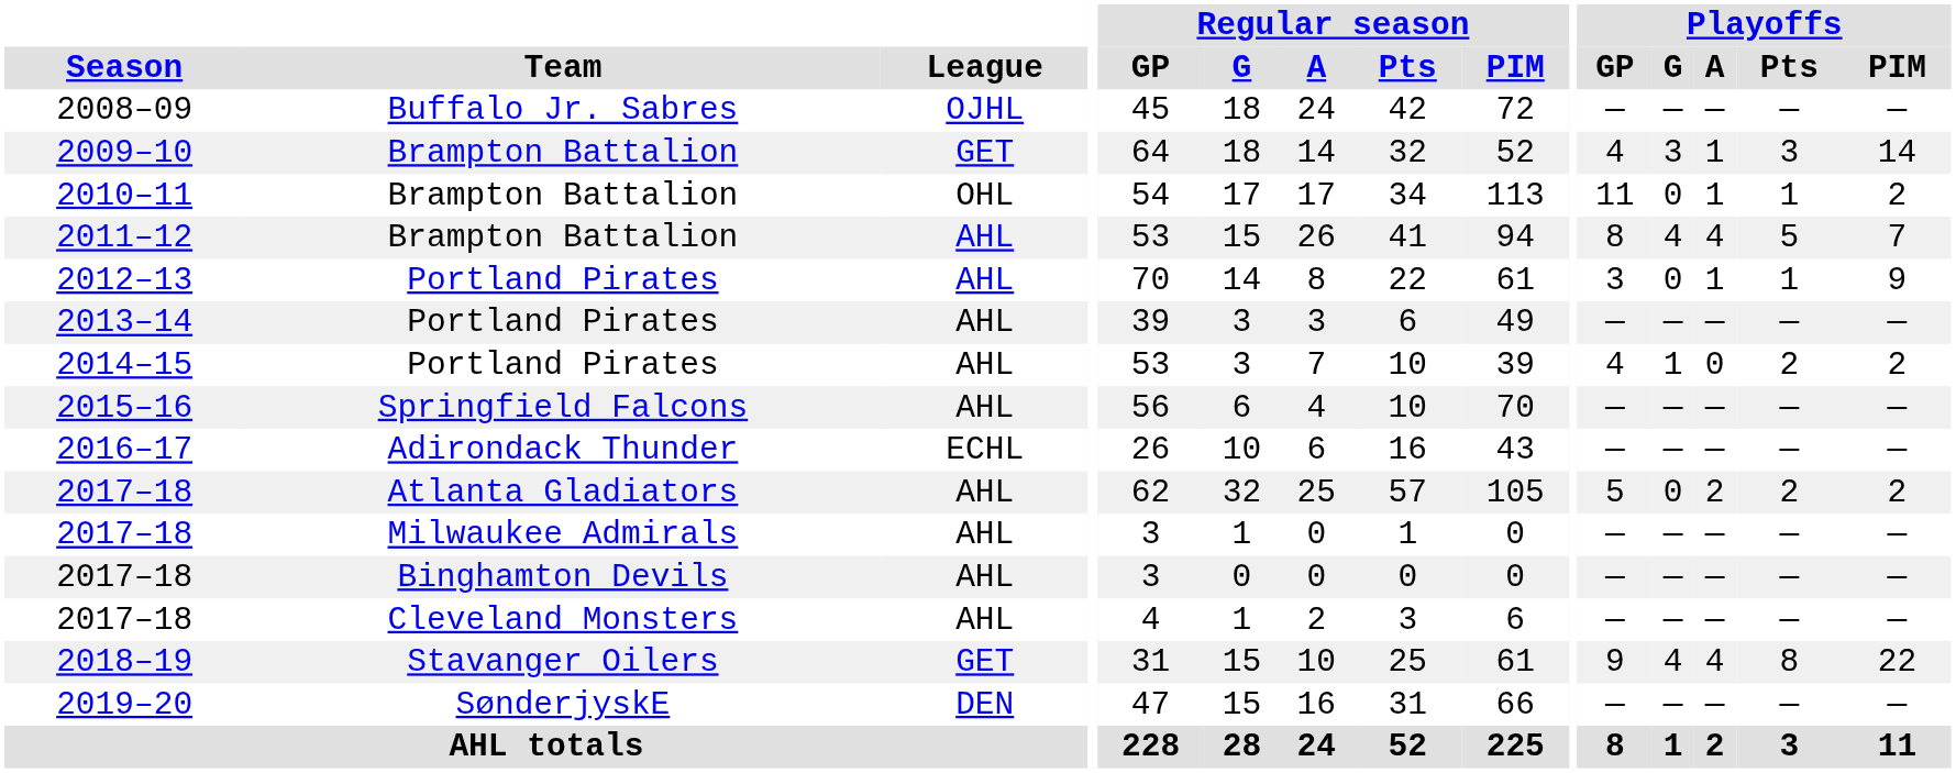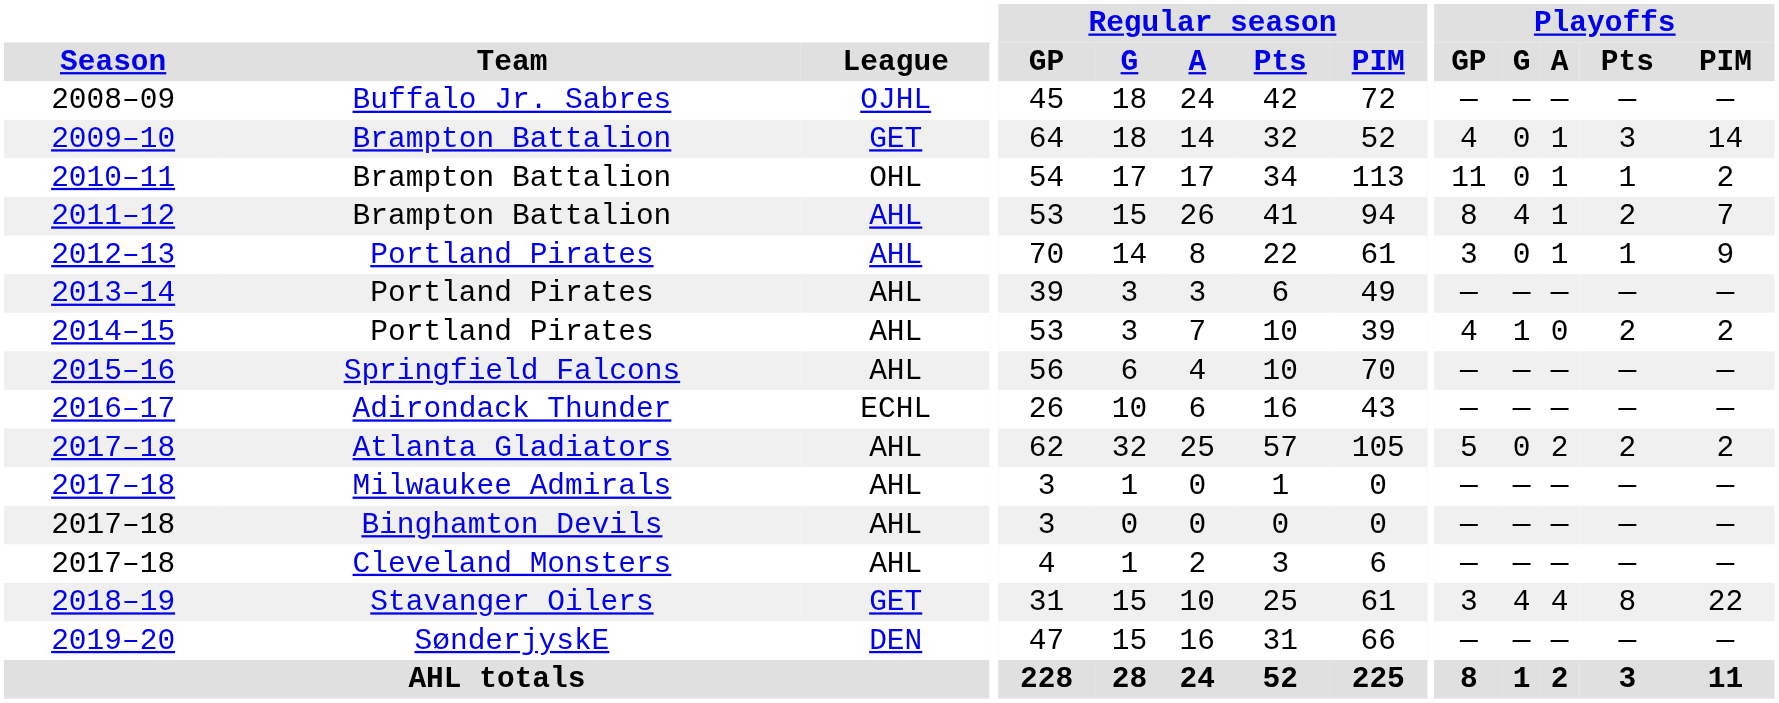 <table border="0" cellpadding="1" cellspacing="0" style="text-align:center; width:60em">
 <tr bgcolor="#e0e0e0">
 <th colspan="3" bgcolor="#ffffff"></th>
 <th rowspan="99" bgcolor="#ffffff"></th>
 <th colspan="5"><a href='#'>Regular season</a></th>
 <th rowspan="99" bgcolor="#ffffff"></th>
 <th colspan="5"><a href='#'>Playoffs</a></th>
 </tr>
 <tr bgcolor="#e0e0e0">
 <th><a href='#'>Season</a></th>
 <th>Team</th>
 <th>League</th>
 <th>GP</th>
 <th><a href='#'>G</a></th>
 <th><a href='#'>A</a></th>
 <th><a href='#'>Pts</a></th>
 <th><a href='#'>PIM</a></th>
 <th>GP</th>
 <th>G</th>
 <th>A</th>
 <th>Pts</th>
 <th>PIM</th>
 </tr>
 <tr>
 <td>2008–09</td>
 <td><a href='#'>Buffalo Jr. Sabres</a></td>
 <td><a href='#'>OJHL</a></td>
 <td>45</td>
 <td>18</td>
 <td>24</td>
 <td>42</td>
 <td>72</td>
 <td>—</td>
 <td>—</td>
 <td>—</td>
 <td>—</td>
 <td>—</td>
 </tr>
 <tr bgcolor="#f0f0f0">
 <td><a href='#'>2009–10</a></td>
 <td><a href='#'>Brampton Battalion</a></td>
 <td><a href='#'>GET</a></td>
 <td>64</td>
 <td>18</td>
 <td>14</td>
 <td>32</td>
 <td>52</td>
 <td>4</td>
-<td>3</td>
+<td>0</td>
 <td>1</td>
 <td>3</td>
 <td>14</td>
 </tr>
 <tr>
 <td><a href='#'>2010–11</a></td>
 <td>Brampton Battalion</td>
 <td>OHL</td>
 <td>54</td>
 <td>17</td>
 <td>17</td>
 <td>34</td>
 <td>113</td>
 <td>11</td>
 <td>0</td>
 <td>1</td>
 <td>1</td>
 <td>2</td>
 </tr>
 <tr bgcolor="#f0f0f0">
 <td><a href='#'>2011–12</a></td>
 <td>Brampton Battalion</td>
 <td><a href='#'>AHL</a></td>
 <td>53</td>
 <td>15</td>
 <td>26</td>
 <td>41</td>
 <td>94</td>
 <td>8</td>
 <td>4</td>
-<td>4</td>
-<td>5</td>
+<td>1</td>
+<td>2</td>
 <td>7</td>
 </tr>
 <tr>
 <td><a href='#'>2012–13</a></td>
 <td><a href='#'>Portland Pirates</a></td>
 <td><a href='#'>AHL</a></td>
 <td>70</td>
 <td>14</td>
 <td>8</td>
 <td>22</td>
 <td>61</td>
 <td>3</td>
 <td>0</td>
 <td>1</td>
 <td>1</td>
 <td>9</td>
 </tr>
 <tr bgcolor="#f0f0f0">
 <td><a href='#'>2013–14</a></td>
 <td>Portland Pirates</td>
 <td>AHL</td>
 <td>39</td>
 <td>3</td>
 <td>3</td>
 <td>6</td>
 <td>49</td>
 <td>—</td>
 <td>—</td>
 <td>—</td>
 <td>—</td>
 <td>—</td>
 </tr>
 <tr>
 <td><a href='#'>2014–15</a></td>
 <td>Portland Pirates</td>
 <td>AHL</td>
 <td>53</td>
 <td>3</td>
 <td>7</td>
 <td>10</td>
 <td>39</td>
 <td>4</td>
 <td>1</td>
 <td>0</td>
 <td>2</td>
 <td>2</td>
 </tr>
 <tr bgcolor="#f0f0f0">
 <td><a href='#'>2015–16</a></td>
 <td><a href='#'>Springfield Falcons</a></td>
 <td>AHL</td>
 <td>56</td>
 <td>6</td>
 <td>4</td>
 <td>10</td>
 <td>70</td>
 <td>—</td>
 <td>—</td>
 <td>—</td>
 <td>—</td>
 <td>—</td>
 </tr>
 <tr>
 <td><a href='#'>2016–17</a></td>
 <td><a href='#'>Adirondack Thunder</a></td>
 <td>ECHL</td>
 <td>26</td>
 <td>10</td>
 <td>6</td>
 <td>16</td>
 <td>43</td>
 <td>—</td>
 <td>—</td>
 <td>—</td>
 <td>—</td>
 <td>—</td>
 </tr>
 <tr bgcolor="#f0f0f0">
 <td><a href='#'>2017–18</a></td>
 <td><a href='#'>Atlanta Gladiators</a></td>
 <td>AHL</td>
 <td>62</td>
 <td>32</td>
 <td>25</td>
 <td>57</td>
 <td>105</td>
 <td>5</td>
 <td>0</td>
 <td>2</td>
 <td>2</td>
 <td>2</td>
 </tr>
 <tr>
 <td><a href='#'>2017–18</a></td>
 <td><a href='#'>Milwaukee Admirals</a></td>
 <td>AHL</td>
 <td>3</td>
 <td>1</td>
 <td>0</td>
 <td>1</td>
 <td>0</td>
 <td>—</td>
 <td>—</td>
 <td>—</td>
 <td>—</td>
 <td>—</td>
 </tr>
 <tr bgcolor="#f0f0f0">
 <td>2017–18</td>
 <td><a href='#'>Binghamton Devils</a></td>
 <td>AHL</td>
 <td>3</td>
 <td>0</td>
 <td>0</td>
 <td>0</td>
 <td>0</td>
 <td>—</td>
 <td>—</td>
 <td>—</td>
 <td>—</td>
 <td>—</td>
 </tr>
 <tr>
 <td>2017–18</td>
 <td><a href='#'>Cleveland Monsters</a></td>
 <td>AHL</td>
 <td>4</td>
 <td>1</td>
 <td>2</td>
 <td>3</td>
 <td>6</td>
 <td>—</td>
 <td>—</td>
 <td>—</td>
 <td>—</td>
 <td>—</td>
 </tr>
 <tr bgcolor="#f0f0f0">
 <td><a href='#'>2018–19</a></td>
 <td><a href='#'>Stavanger Oilers</a></td>
 <td><a href='#'>GET</a></td>
 <td>31</td>
 <td>15</td>
 <td>10</td>
 <td>25</td>
 <td>61</td>
-<td>9</td>
+<td>3</td>
 <td>4</td>
 <td>4</td>
 <td>8</td>
 <td>22</td>
 </tr>
 <tr>
 <td><a href='#'>2019–20</a></td>
 <td><a href='#'>SønderjyskE</a></td>
 <td><a href='#'>DEN</a></td>
 <td>47</td>
 <td>15</td>
 <td>16</td>
 <td>31</td>
 <td>66</td>
 <td>—</td>
 <td>—</td>
 <td>—</td>
 <td>—</td>
 <td>—</td>
 </tr>
 <tr ALIGN="centre" bgcolor="#e0e0e0">
 <th colspan="3">AHL totals</th>
 <th>228</th>
 <th>28</th>
 <th>24</th>
 <th>52</th>
 <th>225</th>
 <th>8</th>
 <th>1</th>
 <th>2</th>
 <th>3</th>
 <th>11</th>
 </tr>
 </table>
